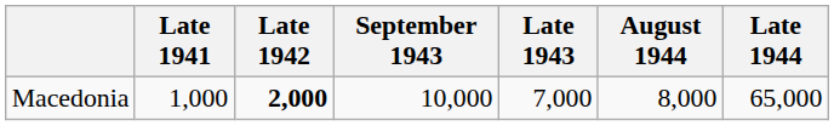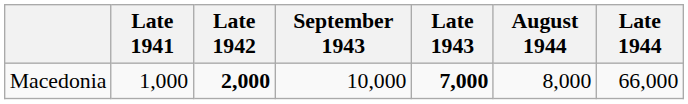 <table class="wikitable"  style="text-align:right; width:500px;">
 <tr>
 <th></th>
 <th>Late 1941</th>
 <th>Late 1942</th>
 <th>September 1943</th>
 <th>Late 1943</th>
 <th>August 1944</th>
 <th>Late 1944</th>
 </tr>
 <tr>
 <td align=left>Macedonia</td>
 <td>1,000</td>
 <td><strong>2,000</strong></td>
 <td>10,000</td>
-<td>7,000</td>
+<td><strong>7,000</strong></td>
 <td>8,000</td>
-<td>65,000</td>
+<td>66,000</td>
 </tr>
 </table>
